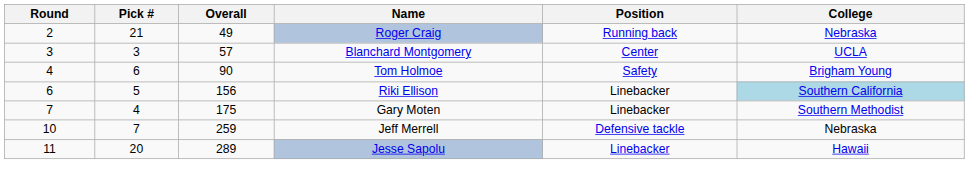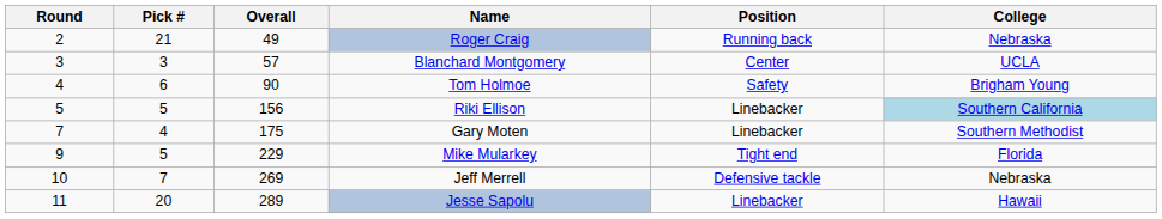 <table class="wikitable sortable sortable" style="width: 100%; text-align:center">
 <tr>
 <th>Round</th>
 <th>Pick #</th>
 <th>Overall</th>
 <th>Name</th>
 <th>Position</th>
 <th>College</th>
 </tr>
 <tr>
 <td>2</td>
 <td>21</td>
 <td>49</td>
 <td bgcolor=lightsteelblue><a href='#'>Roger Craig</a></td>
 <td><a href='#'>Running back</a></td>
 <td><a href='#'>Nebraska</a></td>
 </tr>
 <tr>
 <td>3</td>
 <td>3</td>
 <td>57</td>
 <td><a href='#'>Blanchard Montgomery</a></td>
 <td><a href='#'>Center</a></td>
 <td><a href='#'>UCLA</a></td>
 </tr>
 <tr>
 <td>4</td>
 <td>6</td>
 <td>90</td>
 <td><a href='#'>Tom Holmoe</a></td>
 <td><a href='#'>Safety</a></td>
 <td><a href='#'>Brigham Young</a></td>
 </tr>
 <tr>
-<td>6</td>
+<td>5</td>
 <td>5</td>
 <td>156</td>
 <td><a href='#'>Riki Ellison</a></td>
 <td>Linebacker</td>
 <td style="background: lightblue;"><a href='#'>Southern California</a></td>
 </tr>
 <tr>
 <td>7</td>
 <td>4</td>
 <td>175</td>
 <td>Gary Moten</td>
 <td>Linebacker</td>
 <td><a href='#'>Southern Methodist</a></td>
 </tr>
 <tr>
+<td>9</td>
+<td>5</td>
+<td>229</td>
+<td><a href='#'>Mike Mularkey</a></td>
+<td><a href='#'>Tight end</a></td>
+<td><a href='#'>Florida</a></td>
+</tr>
+<tr>
 <td>10</td>
 <td>7</td>
-<td>259</td>
+<td>269</td>
 <td>Jeff Merrell</td>
 <td><a href='#'>Defensive tackle</a></td>
 <td>Nebraska</td>
 </tr>
 <tr>
 <td>11</td>
 <td>20</td>
 <td>289</td>
 <td bgcolor=lightsteelblue><a href='#'>Jesse Sapolu</a></td>
 <td><a href='#'>Linebacker</a></td>
 <td><a href='#'>Hawaii</a></td>
 </tr>
 </table>
